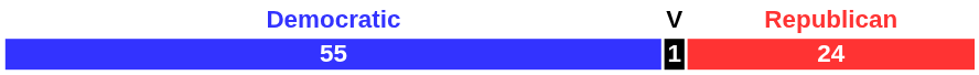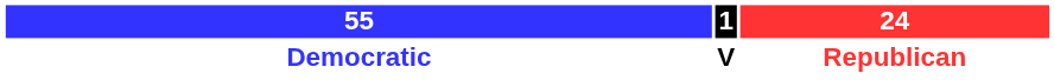 <table style="width:50%">
 <tr>
 <td scope="row" colspan="3" style="text-align:center"></td>
+</tr>
+<tr>
+<td scope="row" style="background:#3333FF; width:68.75%; text-align:center; color:white"><strong>55</strong></td>
+<td style="background:#000000; width:1.25%; text-align:center; color:white"><strong>1</strong></td>
+<td style="background:#FF3333; width:30%; text-align:center; color:white"><strong>24</strong></td>
 </tr>
 <tr>
 <td scope="row" style="text-align:center; color:#3333FF"><strong>Democratic</strong></td>
 <td style="text-align:center; color:#000000"><strong>V</strong></td>
 <td style="text-align:center; color:#FF3333"><strong>Republican</strong></td>
 </tr>
-<tr>
-<td scope="row" style="background:#3333FF; width:68.75%; text-align:center; color:white"><strong>55</strong></td>
-<td style="background:#000000; width:1.25%; text-align:center; color:white"><strong>1</strong></td>
-<td style="background:#FF3333; width:30%; text-align:center; color:white"><strong>24</strong></td>
-</tr>
 </table>
